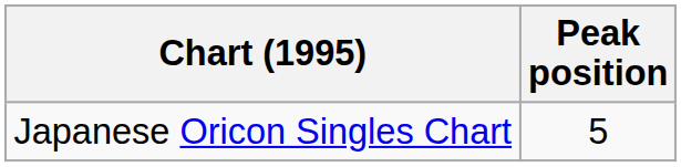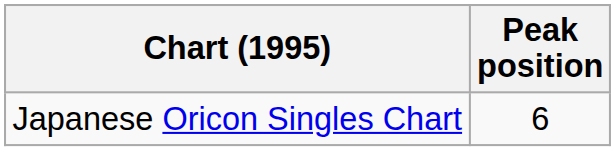 <table class="wikitable">
 <tr>
 <th>Chart (1995)</th>
 <th>Peak<br>position</th>
 </tr>
 <tr>
 <td>Japanese <a href='#'>Oricon Singles Chart</a></td>
-<td align="center">5</td>
+<td align="center">6</td>
 </tr>
 </table>
